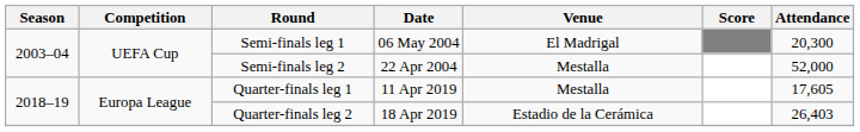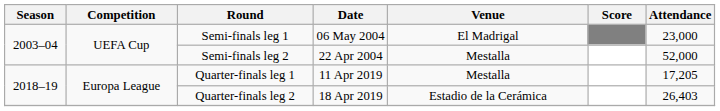 <table class="wikitable" style="text-align: center; font-size: 11px">
 <tr>
 <th width="52">Season</th>
 <th width="100">Competition</th>
 <th width="135">Round</th>
 <th width="70">Date</th>
 <th width="205">Venue</th>
 <th width="50">Score</th>
 <th width="25">Attendance</th>
 </tr>
 <tr>
 <td rowspan="2">2003–04</td>
 <td rowspan="2">UEFA Cup</td>
 <td>Semi-finals leg 1</td>
 <td>06 May 2004</td>
 <td>El Madrigal</td>
 <td bgcolor=808080></td>
-<td>20,300</td>
+<td>23,000</td>
 </tr>
 <tr>
 <td>Semi-finals leg 2</td>
 <td>22 Apr 2004</td>
 <td>Mestalla</td>
 <td bgcolor=FFFFFF></td>
 <td>52,000</td>
 </tr>
 <tr>
 <td rowspan="2">2018–19</td>
 <td rowspan="2">Europa League</td>
 <td>Quarter-finals leg 1</td>
 <td>11 Apr 2019</td>
 <td>Mestalla</td>
 <td bgcolor=FFFFFF></td>
-<td>17,605</td>
+<td>17,205</td>
 </tr>
 <tr>
 <td>Quarter-finals leg 2</td>
 <td>18 Apr 2019</td>
 <td>Estadio de la Cerámica</td>
 <td bgcolor=FFFFFF></td>
 <td>26,403</td>
 </tr>
 <tr>
 </tr>
 </table>
